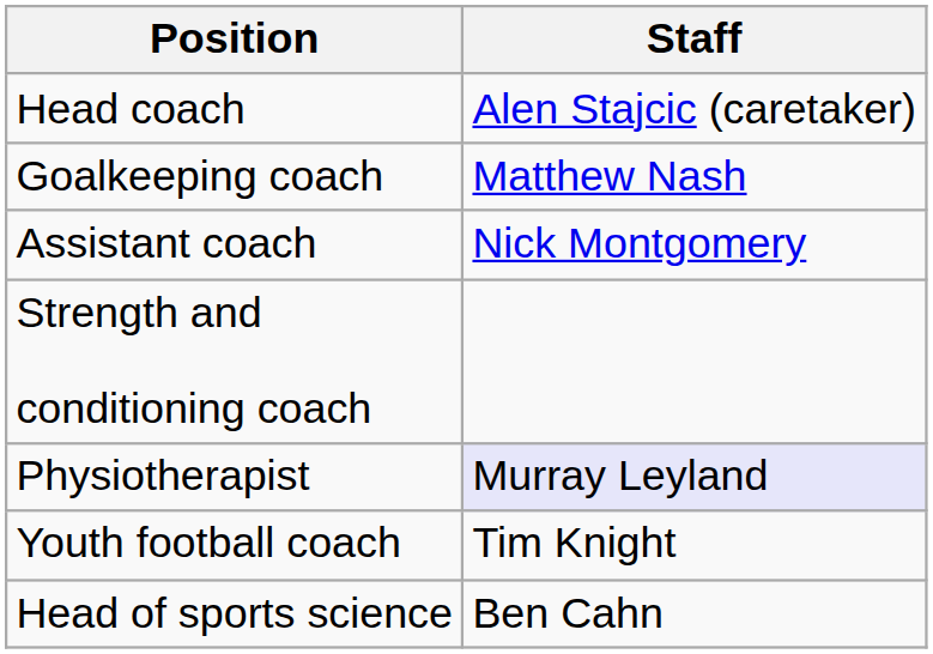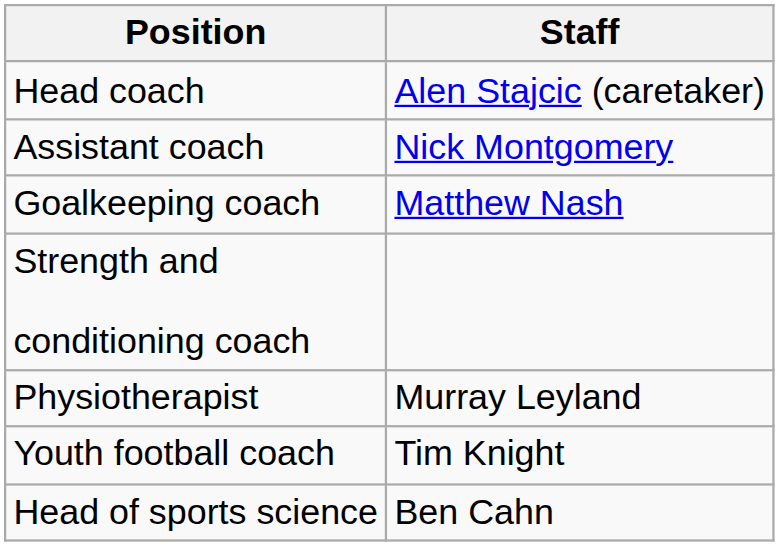 <table class="wikitable">
 <tr>
 <th>Position</th>
 <th>Staff</th>
 </tr>
 <tr>
 <td>Head coach</td>
 <td> <a href='#'>Alen Stajcic</a> (caretaker)</td>
 </tr>
 <tr>
+<td>Assistant coach</td>
+<td> <a href='#'>Nick Montgomery</a></td>
+</tr>
+<tr>
 <td>Goalkeeping coach</td>
 <td> <a href='#'>Matthew Nash</a></td>
-</tr>
-<tr>
-<td>Assistant coach</td>
-<td> <a href='#'>Nick Montgomery</a></td>
 </tr>
 <tr>
 <td>Strength and<br><br>conditioning coach</td>
 <td></td>
 </tr>
 <tr>
 <td>Physiotherapist</td>
-<td style="background: lavender;"> Murray Leyland</td>
+<td> Murray Leyland</td>
 </tr>
 <tr>
 <td>Youth football coach</td>
 <td> Tim Knight</td>
 </tr>
 <tr>
 <td>Head of sports science</td>
 <td> Ben Cahn</td>
 </tr>
 </table>
